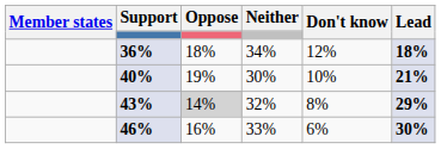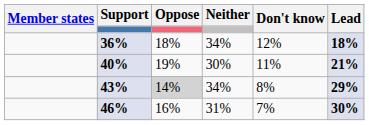 <table class="wikitable">
 <tr>
 <th rowspan="2"><a href='#'>Member states</a></th>
 <th>Support</th>
 <th>Oppose</th>
 <th>Neither</th>
 <th rowspan="2">Don't know</th>
 <th rowspan="2">Lead</th>
 </tr>
 <tr>
 <th data-sort-type="number" style="background:#4477AA;"></th>
 <th data-sort-type="number" style="background:#EE6677;"></th>
 <th data-sort-type="number" style="background:silver;"></th>
 </tr>
 <tr>
 <td></td>
 <td style="background:#DDE0EE;color:#000000;"><strong>36%</strong></td>
 <td>18%</td>
 <td>34%</td>
 <td>12%</td>
 <td style="background:#DDE0EE;color:#000000;"><strong>18%</strong></td>
 </tr>
 <tr>
 <td></td>
 <td style="background:#DDE0EE;color:#000000;"><strong>40%</strong></td>
 <td>19%</td>
 <td>30%</td>
-<td>10%</td>
+<td>11%</td>
 <td style="background:#DDE0EE;color:#000000;"><strong>21%</strong></td>
 </tr>
 <tr>
 <td></td>
 <td style="background:#DDE0EE;color:#000000;"><strong>43%</strong></td>
 <td style="background: lightgrey;">14%</td>
-<td>32%</td>
+<td>34%</td>
 <td>8%</td>
 <td style="background:#DDE0EE;color:#000000;"><strong>29%</strong></td>
 </tr>
 <tr>
 <td></td>
 <td style="background:#DDE0EE;color:#000000;"><strong>46%</strong></td>
 <td>16%</td>
-<td>33%</td>
-<td>6%</td>
+<td>31%</td>
+<td>7%</td>
 <td style="background:#DDE0EE;color:#000000;"><strong>30%</strong></td>
 </tr>
 </table>
